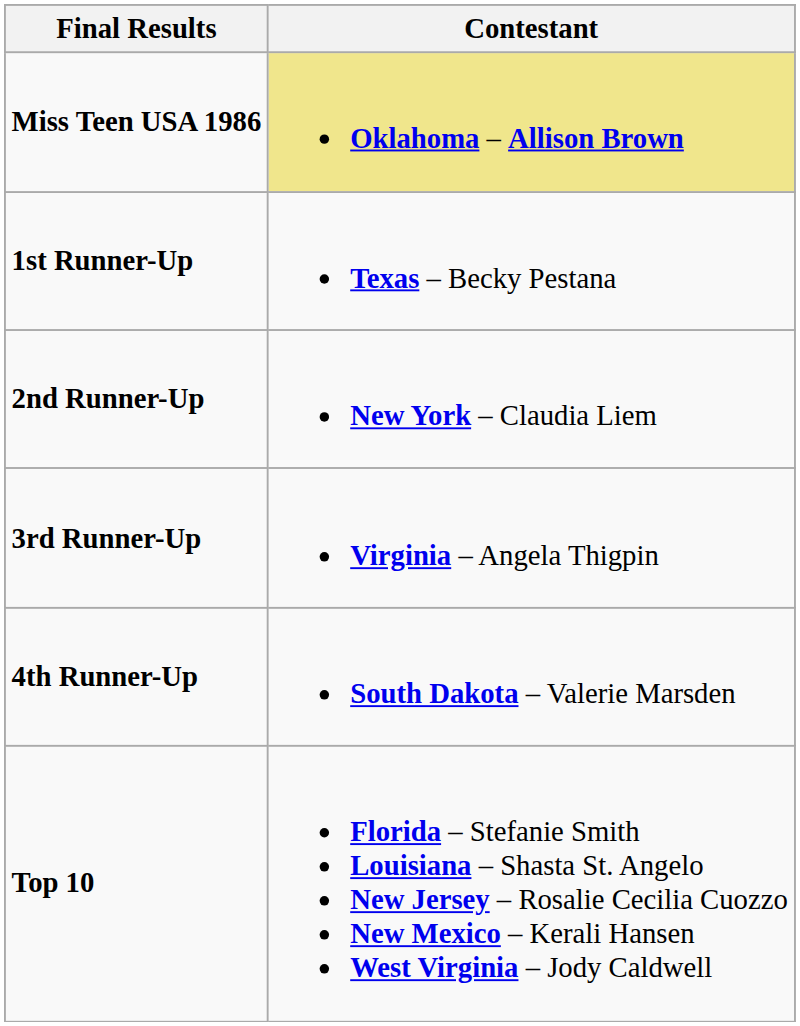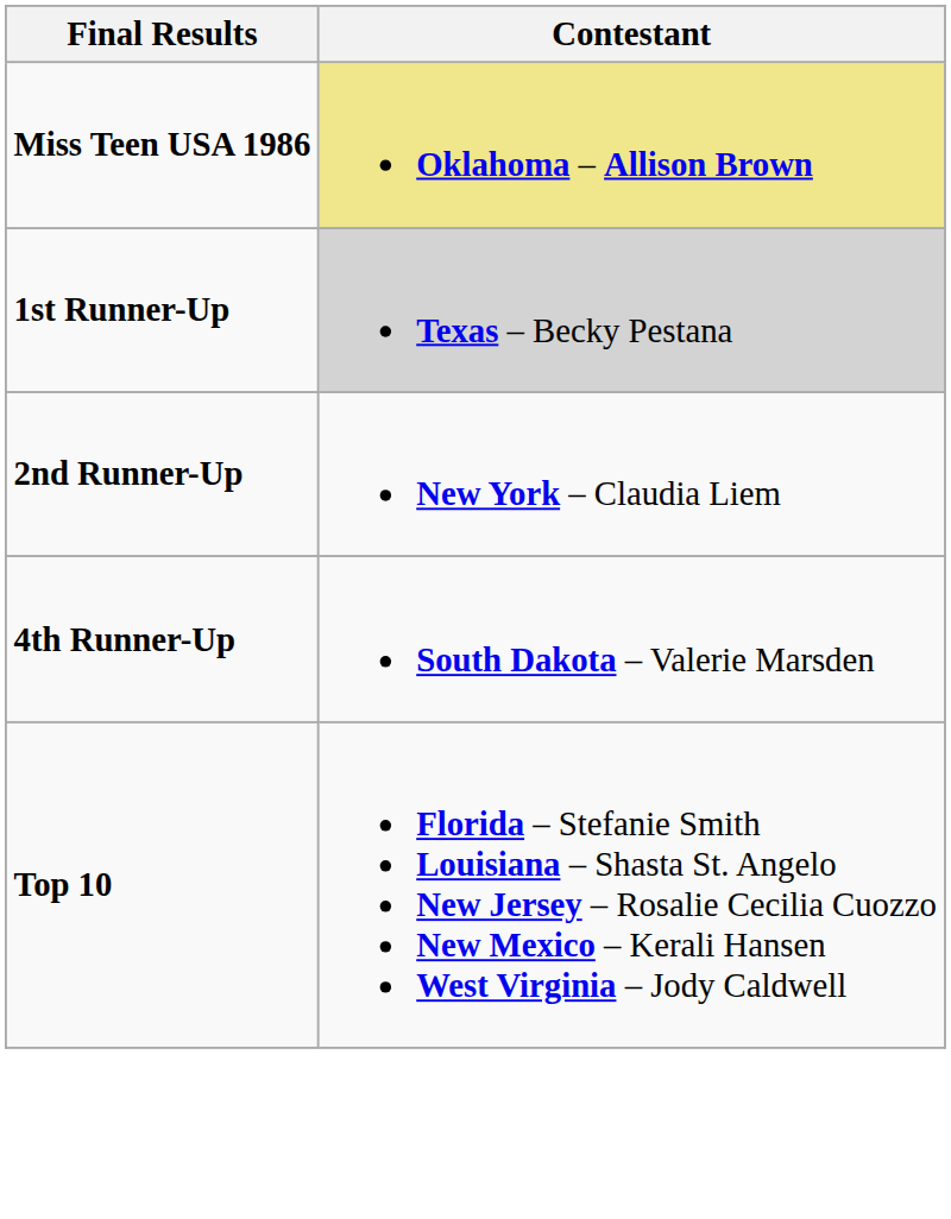 <table class="wikitable sortable" style="font-size:95%;">
 <tr>
 <th>Final Results</th>
 <th>Contestant</th>
 </tr>
 <tr>
 <td><strong>Miss Teen USA 1986</strong></td>
 <td style="background: khaki;"><br><ul><li><strong><a href='#'>Oklahoma</a></strong> –  <strong><a href='#'>Allison Brown</a></strong></li></ul></td>
 </tr>
 <tr>
 <td><strong>1st Runner-Up</strong></td>
-<td><br><ul><li><strong><a href='#'>Texas</a></strong> – Becky Pestana</li></ul></td>
+<td style="background: lightgrey;"><br><ul><li><strong><a href='#'>Texas</a></strong> – Becky Pestana</li></ul></td>
 </tr>
 <tr>
 <td><strong>2nd Runner-Up</strong></td>
 <td><br><ul><li><strong><a href='#'>New York</a></strong> – Claudia Liem</li></ul></td>
-</tr>
-<tr>
-<td><strong>3rd Runner-Up</strong></td>
-<td><br><ul><li><strong><a href='#'>Virginia</a></strong> –  Angela Thigpin</li></ul></td>
 </tr>
 <tr>
 <td><strong>4th Runner-Up</strong></td>
 <td><br><ul><li><strong><a href='#'>South Dakota</a></strong> – Valerie Marsden</li></ul></td>
 </tr>
 <tr>
 <td><strong>Top 10</strong></td>
 <td><br><ul><li><strong><a href='#'>Florida</a></strong> – Stefanie Smith</li><li><strong><a href='#'>Louisiana</a></strong> – Shasta St. Angelo</li><li><strong><a href='#'>New Jersey</a></strong> – Rosalie Cecilia Cuozzo</li><li><strong><a href='#'>New Mexico</a></strong> – Kerali Hansen</li><li><strong><a href='#'>West Virginia</a></strong> – Jody Caldwell</li></ul></td>
 </tr>
 </table>
